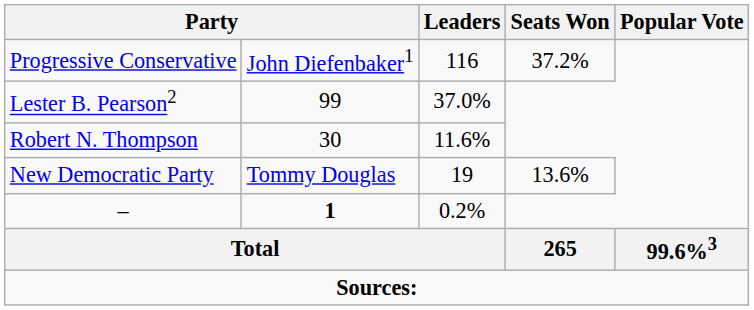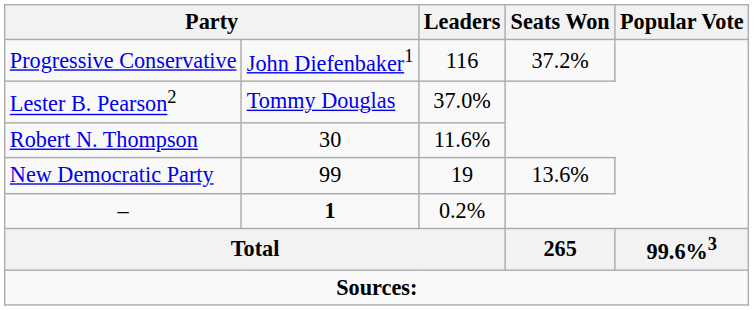 <table class="wikitable">
 <tr>
 <th colspan="2">Party</th>
 <th>Leaders</th>
 <th>Seats Won</th>
 <th>Popular Vote</th>
 </tr>
 <tr>
 <td><a href='#'>Progressive Conservative</a></td>
 <td><a href='#'>John Diefenbaker</a><sup>1</sup></td>
 <td align=center>116</td>
 <td align=center>37.2%</td>
 </tr>
 <tr>
 <td><a href='#'>Lester B. Pearson</a><sup>2</sup></td>
-<td align=center>99</td>
+<td><a href='#'>Tommy Douglas</a></td>
 <td align=center>37.0%</td>
 </tr>
 <tr>
 <td><a href='#'>Robert N. Thompson</a></td>
 <td align=center>30</td>
 <td align=center>11.6%</td>
 </tr>
 <tr>
 <td><a href='#'>New Democratic Party</a></td>
-<td><a href='#'>Tommy Douglas</a></td>
+<td align=center>99</td>
 <td align=center>19</td>
 <td align=center>13.6%</td>
 </tr>
 <tr>
 <td align=center>–</td>
 <td align=center><strong>1</strong></td>
 <td align=center>0.2%</td>
 </tr>
 <tr>
 <th colspan=3 align=left>Total</th>
 <th align=center>265</th>
 <th align=center>99.6%<sup>3</sup></th>
 </tr>
 <tr>
 <td align="center" colspan=5><strong>Sources:</strong> </td>
 </tr>
 </table>
